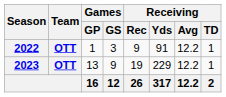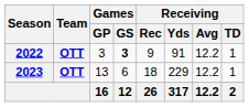 <table class="wikitable" style="text-align:center;">
 <tr>
 <th rowspan="2">Season</th>
 <th rowspan="2">Team</th>
 <th colspan="2">Games</th>
 <th colspan="4 ">Receiving</th>
 </tr>
 <tr>
 <th>GP</th>
 <th>GS</th>
 <th>Rec</th>
 <th>Yds</th>
 <th>Avg</th>
 <th>TD</th>
 </tr>
 <tr>
 <th><a href='#'>2022</a></th>
 <th><a href='#'>OTT</a></th>
-<td>1</td>
 <td>3</td>
+<td><strong>3</strong></td>
 <td>9</td>
 <td>91</td>
 <td>12.2</td>
 <td>1</td>
 </tr>
 <tr>
 <th><a href='#'>2023</a></th>
 <th><a href='#'>OTT</a></th>
 <td>13</td>
-<td>9</td>
-<td>19</td>
+<td>6</td>
+<td>18</td>
 <td>229</td>
 <td>12.2</td>
 <td>1</td>
 </tr>
 <tr>
 <th colspan="2"></th>
 <th>16</th>
 <th>12</th>
 <th>26</th>
 <th>317</th>
 <th>12.2</th>
 <th>2</th>
 </tr>
 </table>
